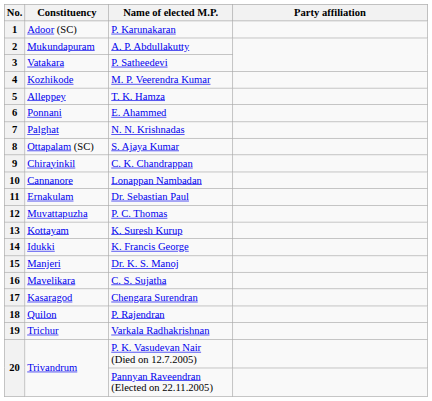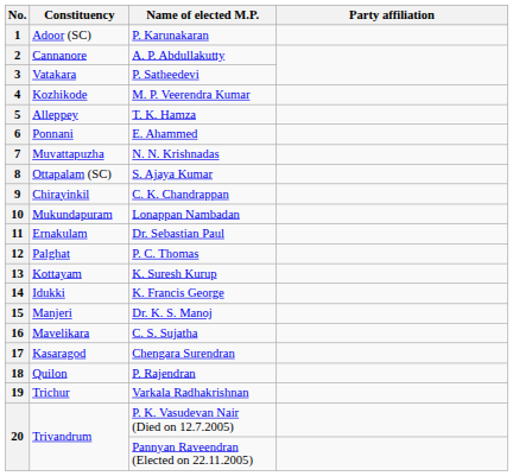 <table class="wikitable">
 <tr style="background:#ccc; text-align:center;">
 <th>No.</th>
 <th style="width:120px">Constituency</th>
 <th style="width:180px">Name of elected M.P.</th>
 <th colspan="2" style="width:18em">Party affiliation</th>
 </tr>
 <tr>
 <th>1</th>
 <td><a href='#'>Adoor</a> (SC)</td>
 <td><a href='#'>P. Karunakaran</a></td>
 <td></td>
 </tr>
 <tr>
 <th>2</th>
-<td><a href='#'>Mukundapuram</a></td>
+<td><a href='#'>Cannanore</a></td>
 <td><a href='#'>A. P. Abdullakutty</a></td>
 </tr>
 <tr>
 <th>3</th>
 <td><a href='#'>Vatakara</a></td>
 <td><a href='#'>P. Satheedevi</a></td>
 </tr>
 <tr>
 <th>4</th>
 <td><a href='#'>Kozhikode</a></td>
 <td><a href='#'>M. P. Veerendra Kumar</a></td>
 <td></td>
 </tr>
 <tr>
 <th>5</th>
 <td><a href='#'>Alleppey</a></td>
 <td><a href='#'>T. K. Hamza</a></td>
 <td></td>
 </tr>
 <tr>
 <th>6</th>
 <td><a href='#'>Ponnani</a></td>
 <td><a href='#'>E. Ahammed</a></td>
 <td></td>
 </tr>
 <tr>
 <th>7</th>
-<td><a href='#'>Palghat</a></td>
+<td><a href='#'>Muvattapuzha</a></td>
 <td><a href='#'>N. N. Krishnadas</a></td>
 <td></td>
 </tr>
 <tr>
 <th>8</th>
 <td><a href='#'>Ottapalam</a> (SC)</td>
 <td><a href='#'>S. Ajaya Kumar</a></td>
 </tr>
 <tr>
 <th>9</th>
 <td><a href='#'>Chirayinkil</a></td>
 <td><a href='#'>C. K. Chandrappan</a></td>
 <td></td>
 </tr>
 <tr>
 <th>10</th>
-<td><a href='#'>Cannanore</a></td>
+<td><a href='#'>Mukundapuram</a></td>
 <td><a href='#'>Lonappan Nambadan</a></td>
 <td></td>
 </tr>
 <tr>
 <th>11</th>
 <td><a href='#'>Ernakulam</a></td>
 <td><a href='#'>Dr. Sebastian Paul</a></td>
 <td></td>
 </tr>
 <tr>
 <th>12</th>
-<td><a href='#'>Muvattapuzha</a></td>
+<td><a href='#'>Palghat</a></td>
 <td><a href='#'>P. C. Thomas</a></td>
 <td></td>
 </tr>
 <tr>
 <th>13</th>
 <td><a href='#'>Kottayam</a></td>
 <td><a href='#'>K. Suresh Kurup</a></td>
 <td></td>
 </tr>
 <tr>
 <th>14</th>
 <td><a href='#'>Idukki</a></td>
 <td><a href='#'>K. Francis George</a></td>
 <td></td>
 </tr>
 <tr>
 <th>15</th>
 <td><a href='#'>Manjeri</a></td>
 <td><a href='#'>Dr. K. S. Manoj</a></td>
 <td></td>
 </tr>
 <tr>
 <th>16</th>
 <td><a href='#'>Mavelikara</a></td>
 <td><a href='#'>C. S. Sujatha</a></td>
 </tr>
 <tr>
 <th>17</th>
 <td><a href='#'>Kasaragod</a></td>
 <td><a href='#'>Chengara Surendran</a></td>
 <td></td>
 </tr>
 <tr>
 <th>18</th>
 <td><a href='#'>Quilon</a></td>
 <td><a href='#'>P. Rajendran</a></td>
 <td></td>
 </tr>
 <tr>
 <th>19</th>
 <td><a href='#'>Trichur</a></td>
 <td><a href='#'>Varkala Radhakrishnan</a></td>
 </tr>
 <tr>
 <th rowspan="2">20</th>
 <td rowspan="2"><a href='#'>Trivandrum</a></td>
 <td><a href='#'>P. K. Vasudevan Nair</a><br>(Died on 12.7.2005)</td>
 <td></td>
 </tr>
 <tr>
 <td><a href='#'>Pannyan Raveendran</a><br>(Elected on 22.11.2005)</td>
 </tr>
 </table>
